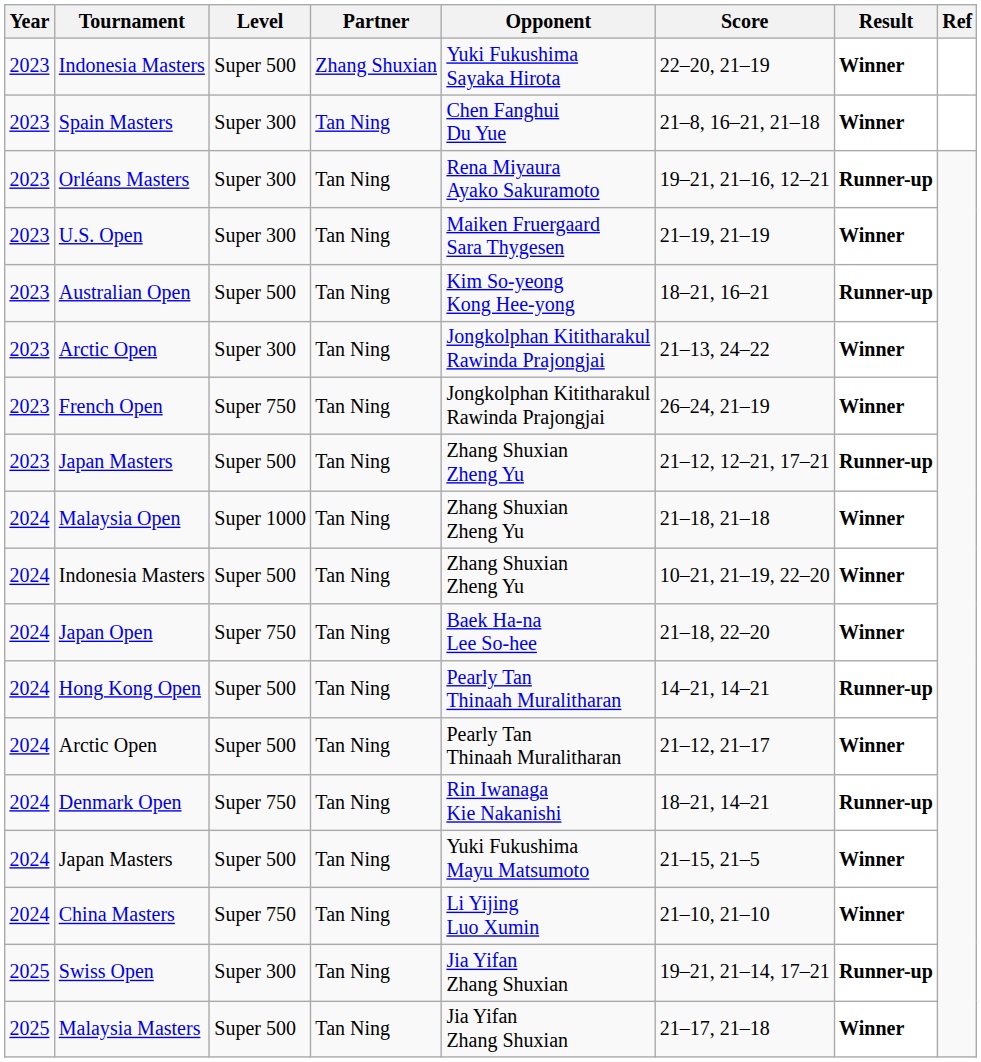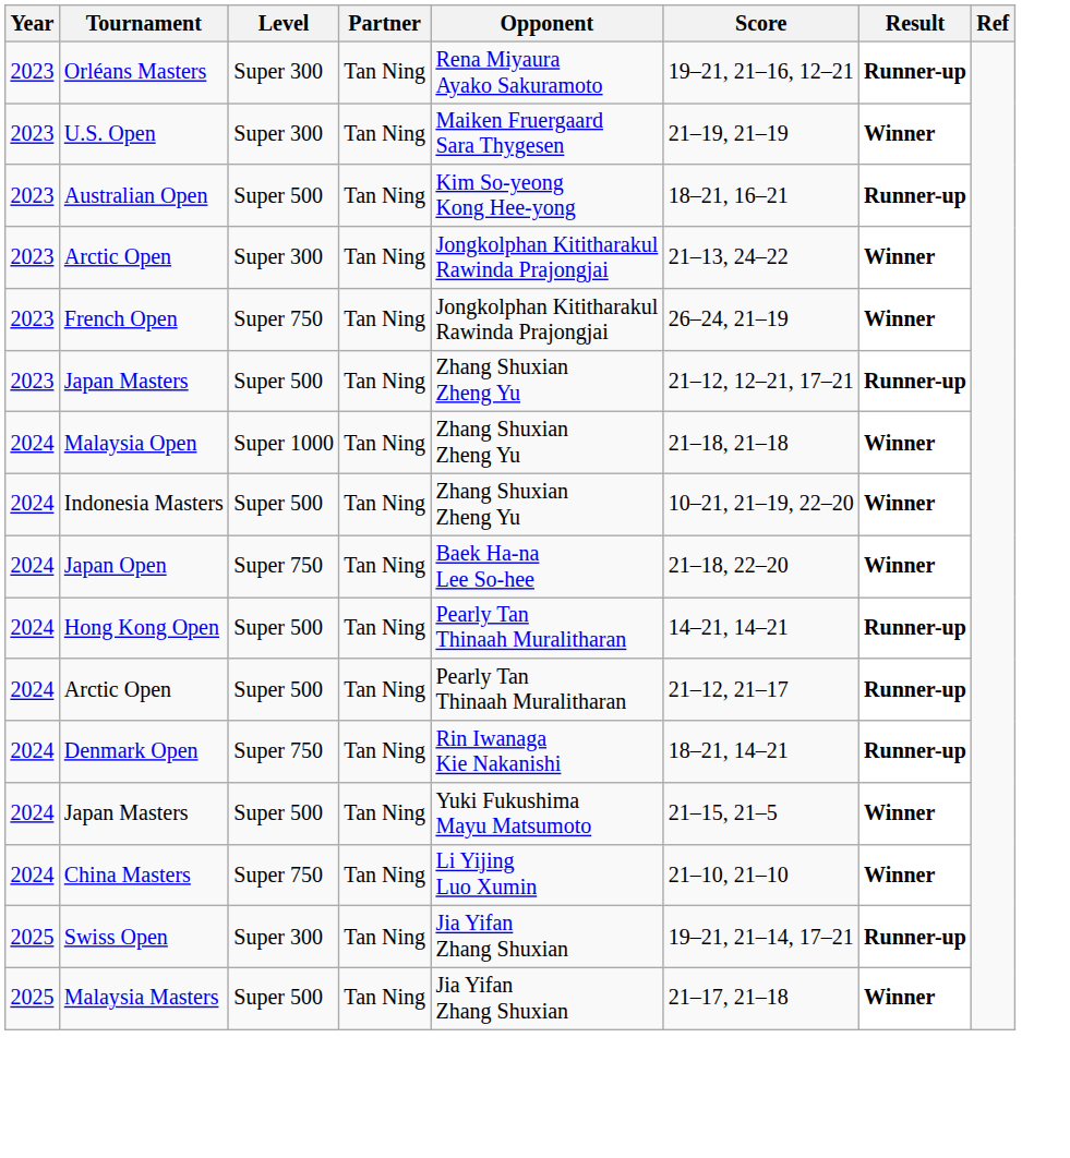 <table class="sortable wikitable" style="font-size: 90%;">
 <tr>
 <th>Year</th>
 <th>Tournament</th>
 <th>Level</th>
 <th>Partner</th>
 <th>Opponent</th>
 <th>Score</th>
 <th>Result</th>
 <th>Ref</th>
-</tr>
-<tr>
-<td align="center"><a href='#'>2023</a></td>
-<td align="left"><a href='#'>Indonesia Masters</a></td>
-<td align="left">Super 500</td>
-<td align="left"> <a href='#'>Zhang Shuxian</a></td>
-<td align="left"> <a href='#'>Yuki Fukushima</a><br> <a href='#'>Sayaka Hirota</a></td>
-<td align="left">22–20, 21–19</td>
-<td style="text-align:left; background:white"> <strong>Winner</strong></td>
-<td style="text-align:center; background:white"></td>
-</tr>
-<tr>
-<td align="center"><a href='#'>2023</a></td>
-<td align="left"><a href='#'>Spain Masters</a></td>
-<td align="left">Super 300</td>
-<td align="left"> <a href='#'>Tan Ning</a></td>
-<td align="left"> <a href='#'>Chen Fanghui</a><br> <a href='#'>Du Yue</a></td>
-<td align="left">21–8, 16–21, 21–18</td>
-<td style="text-align:left; background:white"> <strong>Winner</strong></td>
-<td style="text-align:center; background:white"></td>
 </tr>
 <tr>
 <td align="center"><a href='#'>2023</a></td>
 <td align="left"><a href='#'>Orléans Masters</a></td>
 <td align="left">Super 300</td>
 <td align="left"> Tan Ning</td>
 <td align="left"> <a href='#'>Rena Miyaura</a><br> <a href='#'>Ayako Sakuramoto</a></td>
 <td align="left">19–21, 21–16, 12–21</td>
 <td style="text-align:left; background:white"> <strong>Runner-up</strong></td>
 </tr>
 <tr>
 <td align="center"><a href='#'>2023</a></td>
 <td align="left"><a href='#'>U.S. Open</a></td>
 <td align="left">Super 300</td>
 <td align="left"> Tan Ning</td>
 <td align="left"> <a href='#'>Maiken Fruergaard</a><br> <a href='#'>Sara Thygesen</a></td>
 <td align="left">21–19, 21–19</td>
 <td style="text-align:left; background:white"> <strong>Winner</strong></td>
 </tr>
 <tr>
 <td align="center"><a href='#'>2023</a></td>
 <td align="left"><a href='#'>Australian Open</a></td>
 <td align="left">Super 500</td>
 <td align="left"> Tan Ning</td>
 <td align="left"> <a href='#'>Kim So-yeong</a><br> <a href='#'>Kong Hee-yong</a></td>
 <td align="left">18–21, 16–21</td>
 <td style="text-align:left; background:white"> <strong>Runner-up</strong></td>
 </tr>
 <tr>
 <td align="center"><a href='#'>2023</a></td>
 <td align="left"><a href='#'>Arctic Open</a></td>
 <td align="left">Super 300</td>
 <td align="left"> Tan Ning</td>
 <td align="left"> <a href='#'>Jongkolphan Kititharakul</a><br> <a href='#'>Rawinda Prajongjai</a></td>
 <td align="left">21–13, 24–22</td>
 <td style="text-align:left; background:white"> <strong>Winner</strong></td>
 </tr>
 <tr>
 <td align="center"><a href='#'>2023</a></td>
 <td align="left"><a href='#'>French Open</a></td>
 <td align="left">Super 750</td>
 <td align="left"> Tan Ning</td>
 <td align="left"> Jongkolphan Kititharakul<br> Rawinda Prajongjai</td>
 <td align="left">26–24, 21–19</td>
 <td style="text-align:left; background:white"> <strong>Winner</strong></td>
 </tr>
 <tr>
 <td align="center"><a href='#'>2023</a></td>
 <td align="left"><a href='#'>Japan Masters</a></td>
 <td align="left">Super 500</td>
 <td align="left"> Tan Ning</td>
 <td align="left"> Zhang Shuxian<br> <a href='#'>Zheng Yu</a></td>
 <td align="left">21–12, 12–21, 17–21</td>
 <td style="text-align:left; background:white"> <strong>Runner-up</strong></td>
 </tr>
 <tr>
 <td align="center"><a href='#'>2024</a></td>
 <td align="left"><a href='#'>Malaysia Open</a></td>
 <td align="left">Super 1000</td>
 <td align="left"> Tan Ning</td>
 <td align="left"> Zhang Shuxian<br> Zheng Yu</td>
 <td align="left">21–18, 21–18</td>
 <td style="text-align:left; background:white"> <strong>Winner</strong></td>
 </tr>
 <tr>
 <td align="center"><a href='#'>2024</a></td>
 <td align="left">Indonesia Masters</td>
 <td align="left">Super 500</td>
 <td align="left"> Tan Ning</td>
 <td align="left"> Zhang Shuxian<br> Zheng Yu</td>
 <td align="left">10–21, 21–19, 22–20</td>
 <td style="text-align:left; background:white"> <strong>Winner</strong></td>
 </tr>
 <tr>
 <td align="center"><a href='#'>2024</a></td>
 <td align="left"><a href='#'>Japan Open</a></td>
 <td align="left">Super 750</td>
 <td align="left"> Tan Ning</td>
 <td align="left"> <a href='#'>Baek Ha-na</a><br> <a href='#'>Lee So-hee</a></td>
 <td align="left">21–18, 22–20</td>
 <td style="text-align:left; background:white"> <strong>Winner</strong></td>
 </tr>
 <tr>
 <td align="center"><a href='#'>2024</a></td>
 <td align="left"><a href='#'>Hong Kong Open</a></td>
 <td align="left">Super 500</td>
 <td align="left"> Tan Ning</td>
 <td align="left"> <a href='#'>Pearly Tan</a><br> <a href='#'>Thinaah Muralitharan</a></td>
 <td align="left">14–21, 14–21</td>
 <td style="text-align:left; background:white"> <strong>Runner-up</strong></td>
 </tr>
 <tr>
 <td align="center"><a href='#'>2024</a></td>
 <td align="left">Arctic Open</td>
 <td align="left">Super 500</td>
 <td align="left"> Tan Ning</td>
 <td align="left"> Pearly Tan<br> Thinaah Muralitharan</td>
 <td align="left">21–12, 21–17</td>
-<td style="text-align:left; background:white"> <strong>Winner</strong></td>
+<td style="text-align:left; background:white"> <strong>Runner-up</strong></td>
 </tr>
 <tr>
 <td align="center"><a href='#'>2024</a></td>
 <td align="left"><a href='#'>Denmark Open</a></td>
 <td align="left">Super 750</td>
 <td align="left"> Tan Ning</td>
 <td align="left"> <a href='#'>Rin Iwanaga</a><br> <a href='#'>Kie Nakanishi</a></td>
 <td align="left">18–21, 14–21</td>
 <td style="text-align:left; background:white"> <strong>Runner-up</strong></td>
 </tr>
 <tr>
 <td align="center"><a href='#'>2024</a></td>
 <td align="left">Japan Masters</td>
 <td align="left">Super 500</td>
 <td align="left"> Tan Ning</td>
 <td align="left"> Yuki Fukushima<br> <a href='#'>Mayu Matsumoto</a></td>
 <td align="left">21–15, 21–5</td>
 <td style="text-align:left; background:white"> <strong>Winner</strong></td>
 </tr>
 <tr>
 <td align="center"><a href='#'>2024</a></td>
 <td align="left"><a href='#'>China Masters</a></td>
 <td align="left">Super 750</td>
 <td align="left"> Tan Ning</td>
 <td align="left"> <a href='#'>Li Yijing</a><br> <a href='#'>Luo Xumin</a></td>
 <td align="left">21–10, 21–10</td>
 <td style="text-align:left; background:white"> <strong>Winner</strong></td>
 </tr>
 <tr>
 <td align="center"><a href='#'>2025</a></td>
 <td align="left"><a href='#'>Swiss Open</a></td>
 <td align="left">Super 300</td>
 <td align="left"> Tan Ning</td>
 <td align="left"> <a href='#'>Jia Yifan</a> <br> Zhang Shuxian</td>
 <td align="left">19–21, 21–14, 17–21</td>
 <td style="text-align:left; background:white"> <strong>Runner-up</strong></td>
 </tr>
 <tr>
 <td align="center"><a href='#'>2025</a></td>
 <td align="left"><a href='#'>Malaysia Masters</a></td>
 <td align="left">Super 500</td>
 <td align="left"> Tan Ning</td>
 <td align="left"> Jia Yifan <br> Zhang Shuxian</td>
 <td align="left">21–17, 21–18</td>
 <td style="text-align:left; background:white"> <strong>Winner</strong></td>
 </tr>
 </table>
